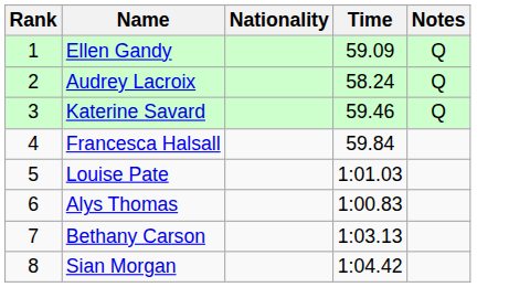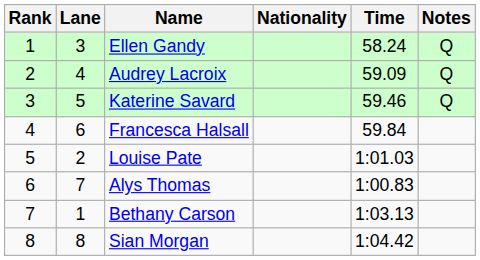 <table class="wikitable sortable" style="text-align:center">
 <tr>
 <th>Rank</th>
+<th>Lane</th>
 <th>Name</th>
 <th>Nationality</th>
 <th>Time</th>
 <th>Notes</th>
 </tr>
 <tr bgcolor=ccffcc>
 <td>1</td>
+<td>3</td>
 <td align=left><a href='#'>Ellen Gandy</a></td>
+<td align=left></td>
+<td>58.24</td>
+<td>Q</td>
+</tr>
+<tr bgcolor=ccffcc>
+<td>2</td>
+<td>4</td>
+<td align=left><a href='#'>Audrey Lacroix</a></td>
 <td align=left></td>
 <td>59.09</td>
 <td>Q</td>
 </tr>
 <tr bgcolor=ccffcc>
-<td>2</td>
-<td align=left><a href='#'>Audrey Lacroix</a></td>
-<td align=left></td>
-<td>58.24</td>
-<td>Q</td>
-</tr>
-<tr bgcolor=ccffcc>
 <td>3</td>
+<td>5</td>
 <td align=left><a href='#'>Katerine Savard</a></td>
 <td align=left></td>
 <td>59.46</td>
 <td>Q</td>
 </tr>
 <tr>
 <td>4</td>
+<td>6</td>
 <td align=left><a href='#'>Francesca Halsall</a></td>
 <td align=left></td>
 <td>59.84</td>
 <td></td>
 </tr>
 <tr>
 <td>5</td>
+<td>2</td>
 <td align=left><a href='#'>Louise Pate</a></td>
 <td align=left></td>
 <td>1:01.03</td>
 <td></td>
 </tr>
 <tr>
 <td>6</td>
+<td>7</td>
 <td align=left><a href='#'>Alys Thomas</a></td>
 <td align=left></td>
 <td>1:00.83</td>
 <td></td>
 </tr>
 <tr>
 <td>7</td>
+<td>1</td>
 <td align=left><a href='#'>Bethany Carson</a></td>
 <td align=left></td>
 <td>1:03.13</td>
 <td></td>
 </tr>
 <tr>
 <td>8</td>
+<td>8</td>
 <td align=left><a href='#'>Sian Morgan</a></td>
 <td align=left></td>
 <td>1:04.42</td>
 <td></td>
 </tr>
 </table>
